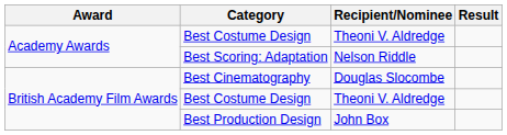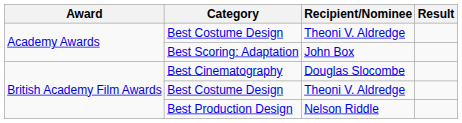 <table class="wikitable plainrowheaders sortable">
 <tr>
 <th scope="col">Award</th>
 <th scope="col">Category</th>
 <th scope="col">Recipient/Nominee</th>
 <th scope="col">Result</th>
 </tr>
 <tr>
 <td rowspan="2"><a href='#'>Academy Awards</a></td>
 <td><a href='#'>Best Costume Design</a></td>
 <td><a href='#'>Theoni V. Aldredge</a></td>
 <td></td>
 </tr>
 <tr>
 <td><a href='#'>Best Scoring: Adaptation</a></td>
-<td><a href='#'>Nelson Riddle</a></td>
+<td><a href='#'>John Box</a></td>
 <td></td>
 </tr>
 <tr>
 <td rowspan="3"><a href='#'>British Academy Film Awards</a></td>
 <td><a href='#'>Best Cinematography</a></td>
 <td><a href='#'>Douglas Slocombe</a></td>
 <td></td>
 </tr>
 <tr>
 <td><a href='#'>Best Costume Design</a></td>
 <td><a href='#'>Theoni V. Aldredge</a></td>
 <td></td>
 </tr>
 <tr>
 <td><a href='#'>Best Production Design</a></td>
-<td><a href='#'>John Box</a></td>
+<td><a href='#'>Nelson Riddle</a></td>
 <td></td>
 </tr>
 </table>
